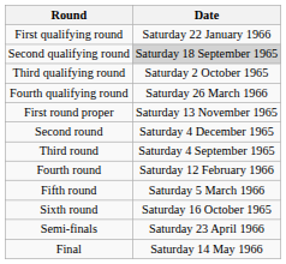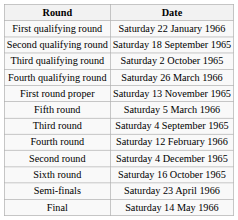 <table class="wikitable" style="text-align: center">
 <tr>
 <th>Round</th>
 <th>Date</th>
 </tr>
 <tr>
 <td>First qualifying round</td>
 <td>Saturday 22 January 1966</td>
 </tr>
 <tr>
 <td>Second qualifying round</td>
-<td style="background: lightgrey;">Saturday 18 September 1965</td>
+<td>Saturday 18 September 1965</td>
 </tr>
 <tr>
 <td>Third qualifying round</td>
 <td>Saturday 2 October 1965</td>
 </tr>
 <tr>
 <td>Fourth qualifying round</td>
 <td>Saturday 26 March 1966</td>
 </tr>
 <tr>
 <td>First round proper</td>
 <td>Saturday 13 November 1965</td>
 </tr>
 <tr>
-<td>Second round</td>
-<td>Saturday 4 December 1965</td>
+<td>Fifth round</td>
+<td>Saturday 5 March 1966</td>
 </tr>
 <tr>
 <td>Third round</td>
 <td>Saturday 4 September 1965</td>
 </tr>
 <tr>
 <td>Fourth round</td>
 <td>Saturday 12 February 1966</td>
 </tr>
 <tr>
-<td>Fifth round</td>
-<td>Saturday 5 March 1966</td>
+<td>Second round</td>
+<td>Saturday 4 December 1965</td>
 </tr>
 <tr>
 <td>Sixth round</td>
 <td>Saturday 16 October 1965</td>
 </tr>
 <tr>
 <td>Semi-finals</td>
 <td>Saturday 23 April 1966</td>
 </tr>
 <tr>
 <td>Final</td>
 <td>Saturday 14 May 1966</td>
 </tr>
 </table>
